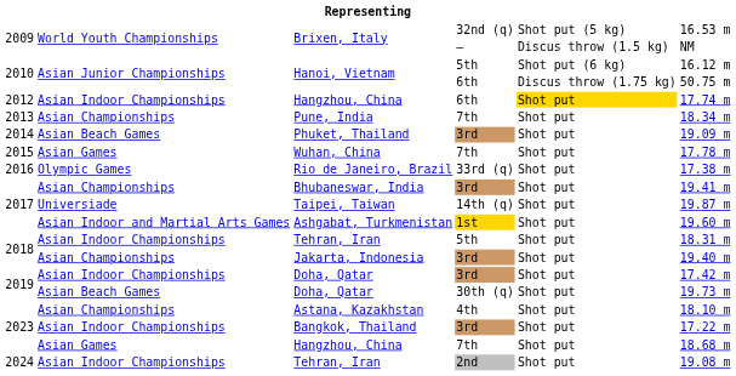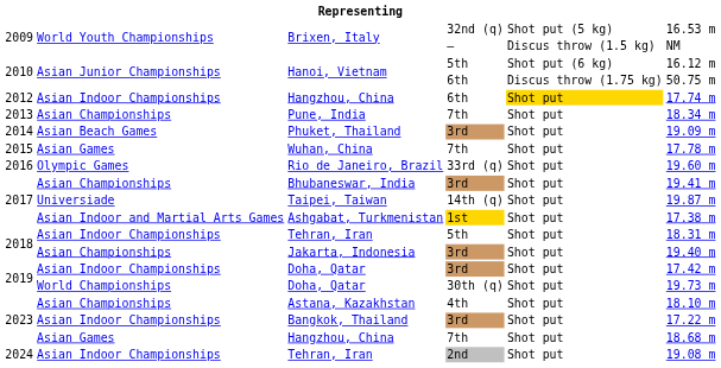 <table>
 <tr>
 <th colspan="6">Representing </th>
 </tr>
 <tr>
 <td rowspan=2>2009</td>
 <td rowspan=2><a href='#'>World Youth Championships</a></td>
 <td rowspan=2><a href='#'>Brixen, Italy</a></td>
 <td>32nd (q)</td>
 <td>Shot put (5 kg)</td>
 <td>16.53 m</td>
 </tr>
 <tr>
 <td>–</td>
 <td>Discus throw (1.5 kg)</td>
 <td>NM</td>
 </tr>
 <tr>
 <td rowspan=2>2010</td>
 <td rowspan=2><a href='#'>Asian Junior Championships</a></td>
 <td rowspan=2><a href='#'>Hanoi, Vietnam</a></td>
 <td>5th</td>
 <td>Shot put (6 kg)</td>
 <td>16.12 m</td>
 </tr>
 <tr>
 <td>6th</td>
 <td>Discus throw (1.75 kg)</td>
 <td>50.75 m</td>
 </tr>
 <tr>
 <td>2012</td>
 <td><a href='#'>Asian Indoor Championships</a></td>
 <td><a href='#'>Hangzhou, China</a></td>
 <td>6th</td>
 <td style="background: gold;">Shot put</td>
 <td><a href='#'>17.74 m</a></td>
 </tr>
 <tr>
 <td>2013</td>
 <td><a href='#'>Asian Championships</a></td>
 <td><a href='#'>Pune, India</a></td>
 <td>7th</td>
 <td>Shot put</td>
 <td><a href='#'>18.34 m</a></td>
 </tr>
 <tr>
 <td>2014</td>
 <td><a href='#'>Asian Beach Games</a></td>
 <td><a href='#'>Phuket, Thailand</a></td>
 <td bgcolor=cc9966>3rd</td>
 <td>Shot put</td>
 <td><a href='#'>19.09 m</a></td>
 </tr>
 <tr>
 <td>2015</td>
 <td><a href='#'>Asian Games</a></td>
 <td><a href='#'>Wuhan, China</a></td>
 <td>7th</td>
 <td>Shot put</td>
 <td><a href='#'>17.78 m</a></td>
 </tr>
 <tr>
 <td>2016</td>
 <td><a href='#'>Olympic Games</a></td>
 <td><a href='#'>Rio de Janeiro, Brazil</a></td>
 <td>33rd (q)</td>
 <td>Shot put</td>
-<td><a href='#'>17.38 m</a></td>
+<td><a href='#'>19.60 m</a></td>
 </tr>
 <tr>
 <td rowspan=3>2017</td>
 <td><a href='#'>Asian Championships</a></td>
 <td><a href='#'>Bhubaneswar, India</a></td>
 <td bgcolor=cc9966>3rd</td>
 <td>Shot put</td>
 <td><a href='#'>19.41 m</a></td>
 </tr>
 <tr>
 <td><a href='#'>Universiade</a></td>
 <td><a href='#'>Taipei, Taiwan</a></td>
 <td>14th (q)</td>
 <td>Shot put</td>
 <td><a href='#'>19.87 m</a></td>
 </tr>
 <tr>
 <td><a href='#'>Asian Indoor and Martial Arts Games</a></td>
 <td><a href='#'>Ashgabat, Turkmenistan</a></td>
 <td bgcolor=gold>1st</td>
 <td>Shot put</td>
-<td><a href='#'>19.60 m</a></td>
+<td><a href='#'>17.38 m</a></td>
 </tr>
 <tr>
 <td rowspan=2>2018</td>
 <td><a href='#'>Asian Indoor Championships</a></td>
 <td><a href='#'>Tehran, Iran</a></td>
 <td>5th</td>
 <td>Shot put</td>
 <td><a href='#'>18.31 m</a></td>
 </tr>
 <tr>
 <td><a href='#'>Asian Championships</a></td>
 <td><a href='#'>Jakarta, Indonesia</a></td>
 <td bgcolor=cc9966>3rd</td>
 <td>Shot put</td>
 <td><a href='#'>19.40 m</a></td>
 </tr>
 <tr>
 <td rowspan=2>2019</td>
 <td><a href='#'>Asian Indoor Championships</a></td>
 <td><a href='#'>Doha, Qatar</a></td>
 <td bgcolor=cc9966>3rd</td>
 <td>Shot put</td>
 <td><a href='#'>17.42 m</a></td>
 </tr>
 <tr>
-<td><a href='#'>Asian Beach Games</a></td>
+<td><a href='#'>World Championships</a></td>
 <td><a href='#'>Doha, Qatar</a></td>
 <td>30th (q)</td>
 <td>Shot put</td>
 <td><a href='#'>19.73 m</a></td>
 </tr>
 <tr>
 <td rowspan=3>2023</td>
 <td><a href='#'>Asian Championships</a></td>
 <td><a href='#'>Astana, Kazakhstan</a></td>
 <td>4th</td>
 <td>Shot put</td>
 <td><a href='#'>18.10 m</a></td>
 </tr>
 <tr>
 <td><a href='#'>Asian Indoor Championships</a></td>
 <td><a href='#'>Bangkok, Thailand</a></td>
 <td bgcolor=cc9966>3rd</td>
 <td>Shot put</td>
 <td><a href='#'>17.22 m</a></td>
 </tr>
 <tr>
 <td><a href='#'>Asian Games</a></td>
 <td><a href='#'>Hangzhou, China</a></td>
 <td>7th</td>
 <td>Shot put</td>
 <td><a href='#'>18.68 m</a></td>
 </tr>
 <tr>
 <td>2024</td>
 <td><a href='#'>Asian Indoor Championships</a></td>
 <td><a href='#'>Tehran, Iran</a></td>
 <td bgcolor=silver>2nd</td>
 <td>Shot put</td>
 <td><a href='#'>19.08 m</a></td>
 </tr>
 </table>
